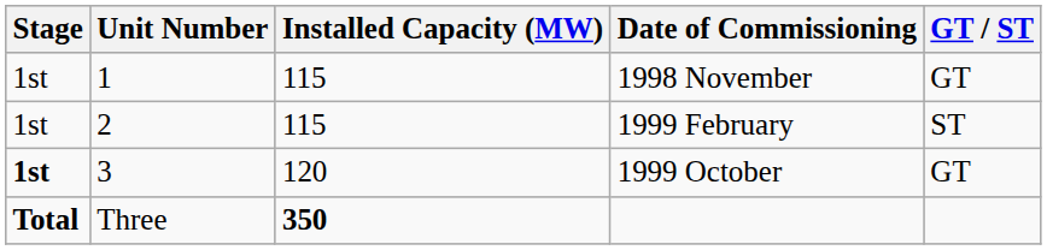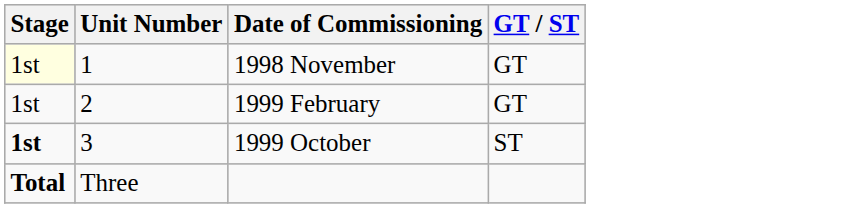 <table class="sortable wikitable">
 <tr>
 <th>Stage</th>
 <th>Unit Number</th>
-<th>Installed Capacity (<a href='#'>MW</a>)</th>
 <th>Date of Commissioning</th>
 <th><a href='#'>GT</a> / <a href='#'>ST</a></th>
 </tr>
 <tr>
-<td>1st</td>
+<td style="background: lightyellow;">1st</td>
 <td>1</td>
-<td>115</td>
 <td>1998 November</td>
 <td>GT</td>
 </tr>
 <tr>
 <td>1st</td>
 <td>2</td>
-<td>115</td>
 <td>1999 February</td>
-<td>ST</td>
+<td>GT</td>
 </tr>
 <tr>
 <td><strong>1st</strong></td>
 <td>3</td>
-<td>120</td>
 <td>1999 October</td>
-<td>GT</td>
+<td>ST</td>
 </tr>
 <tr>
 <td><strong>Total</strong></td>
 <td>Three</td>
-<td><strong>350</strong></td>
 <td></td>
 <td></td>
 </tr>
 </table>
